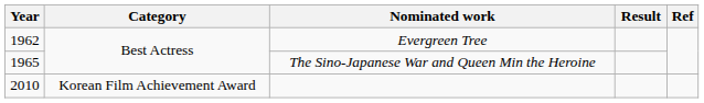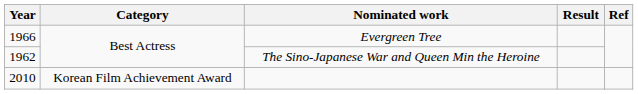 <table class="wikitable" style="text-align: center; width: 60%;">
 <tr>
 <th>Year</th>
 <th>Category</th>
 <th>Nominated work</th>
 <th>Result</th>
 <th>Ref</th>
 </tr>
 <tr>
-<td>1962</td>
+<td>1966</td>
 <td rowspan="2">Best Actress</td>
 <td><em>Evergreen Tree</em></td>
 <td></td>
 <td rowspan="2"></td>
 </tr>
 <tr>
-<td>1965</td>
+<td>1962</td>
 <td><em>The Sino-Japanese War and Queen Min the Heroine</em></td>
 <td></td>
 </tr>
 <tr>
 <td>2010</td>
 <td>Korean Film Achievement Award</td>
 <td></td>
 <td></td>
 <td></td>
 </tr>
 </table>
